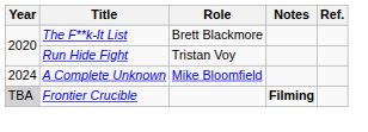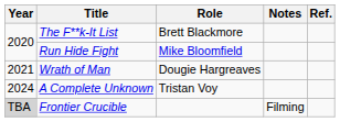 <table class="wikitable sortable">
 <tr>
 <th>Year</th>
 <th>Title</th>
 <th>Role</th>
 <th>Notes</th>
 <th>Ref.</th>
 </tr>
 <tr>
 <td scope="row" rowspan="2">2020</td>
 <td><em><a href='#'>The F**k-It List</a></em></td>
 <td>Brett Blackmore</td>
 <td align=center></td>
 <td></td>
 </tr>
 <tr>
 <td><em><a href='#'>Run Hide Fight</a></em></td>
-<td>Tristan Voy</td>
+<td><a href='#'>Mike Bloomfield</a></td>
+<td align=center></td>
+<td></td>
+</tr>
+<tr>
+<td>2021</td>
+<td><em><a href='#'>Wrath of Man</a></em></td>
+<td>Dougie Hargreaves</td>
 <td align=center></td>
 <td></td>
 </tr>
 <tr>
 <td>2024</td>
 <td><em><a href='#'>A Complete Unknown</a></em></td>
-<td><a href='#'>Mike Bloomfield</a></td>
+<td>Tristan Voy</td>
 <td align=center></td>
 <td></td>
 </tr>
 <tr>
 <td style="background: lightgrey;">TBA</td>
 <td><em><a href='#'>Frontier Crucible</a></em></td>
 <td></td>
-<td><strong>Filming</strong></td>
+<td>Filming</td>
 <td></td>
 </tr>
 </table>
